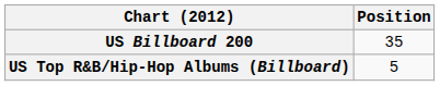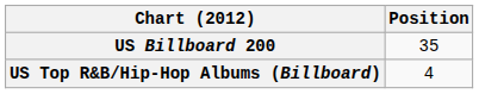 <table class="wikitable sortable plainrowheaders" style="text-align:center">
 <tr>
 <th scope="col">Chart (2012)</th>
 <th scope="col">Position</th>
 </tr>
 <tr>
 <th scope="row">US <em>Billboard</em> 200</th>
 <td>35</td>
 </tr>
 <tr>
 <th scope="row">US Top R&B/Hip-Hop Albums (<em>Billboard</em>)</th>
-<td>5</td>
+<td>4</td>
 </tr>
 </table>
